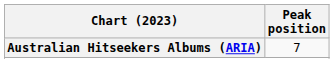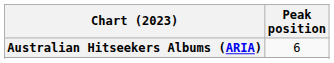 <table class="wikitable sortable plainrowheaders" style="text-align:center;">
 <tr>
 <th scope="col">Chart (2023)</th>
 <th scope="col">Peak<br>position</th>
 </tr>
 <tr>
 <th scope="row">Australian Hitseekers Albums (<a href='#'>ARIA</a>)</th>
-<td>7</td>
+<td>6</td>
 </tr>
 <tr>
 </tr>
 <tr>
 </tr>
 <tr>
 </tr>
 <tr>
 </tr>
 <tr>
 </tr>
 <tr>
 </tr>
 <tr>
 </tr>
 <tr>
 </tr>
 </table>
